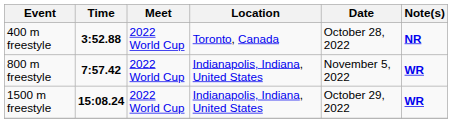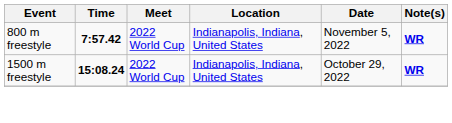 <table class="wikitable">
 <tr>
 <th>Event</th>
 <th>Time</th>
 <th>Meet</th>
 <th>Location</th>
 <th>Date</th>
 <th>Note(s)</th>
-</tr>
-<tr>
-<td>400 m freestyle</td>
-<td style="text-align:center;"><strong>3:52.88</strong></td>
-<td><a href='#'>2022 World Cup</a></td>
-<td><a href='#'>Toronto</a>, <a href='#'>Canada</a></td>
-<td>October 28, 2022</td>
-<td><strong><a href='#'>NR</a></strong></td>
 </tr>
 <tr>
 <td>800 m freestyle</td>
 <td style="text-align:center;"><strong>7:57.42</strong></td>
 <td><a href='#'>2022 World Cup</a></td>
 <td><a href='#'>Indianapolis, Indiana</a>, <a href='#'>United States</a></td>
 <td>November 5, 2022</td>
 <td><strong><a href='#'>WR</a></strong></td>
 </tr>
 <tr>
 <td>1500 m freestyle</td>
 <td style="text-align:center;"><strong>15:08.24</strong></td>
 <td><a href='#'>2022 World Cup</a></td>
 <td><a href='#'>Indianapolis, Indiana</a>, <a href='#'>United States</a></td>
 <td>October 29, 2022</td>
 <td><strong><a href='#'>WR</a></strong></td>
 </tr>
 <tr>
 </tr>
 </table>
